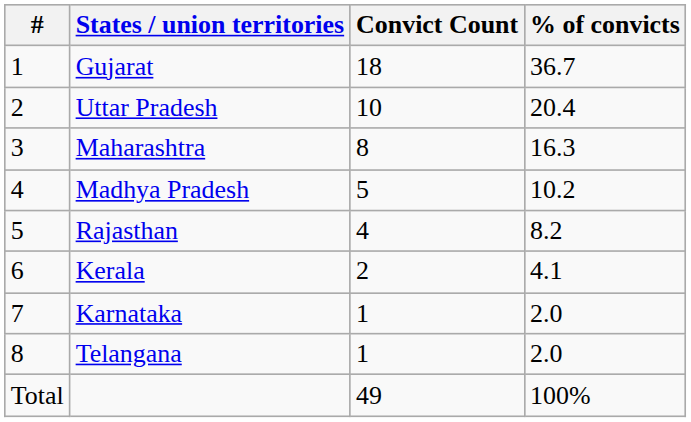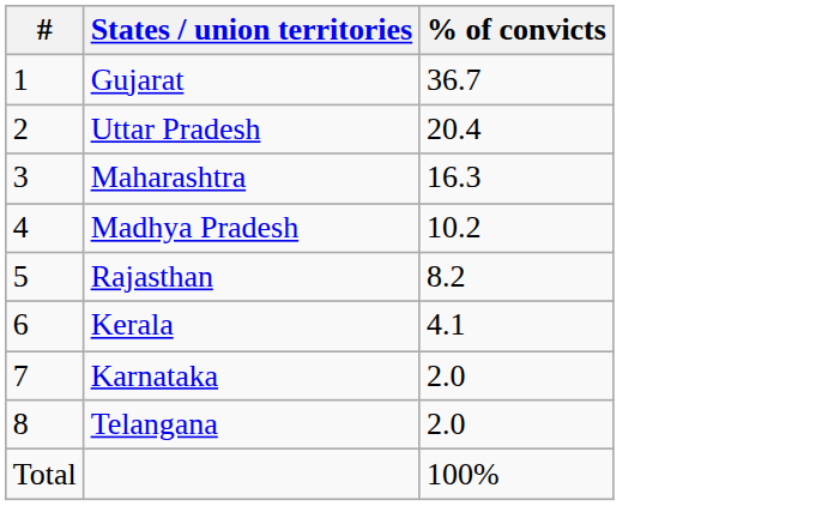 <table class="wikitable sortable">
 <tr>
 <th>#</th>
 <th><a href='#'>States / union territories</a></th>
-<th>Convict Count</th>
 <th>% of convicts</th>
 </tr>
 <tr>
 <td>1</td>
 <td><a href='#'>Gujarat</a></td>
-<td>18</td>
 <td>36.7</td>
 </tr>
 <tr>
 <td>2</td>
 <td><a href='#'>Uttar Pradesh</a></td>
-<td>10</td>
 <td>20.4</td>
 </tr>
 <tr>
 <td>3</td>
 <td><a href='#'>Maharashtra</a></td>
-<td>8</td>
 <td>16.3</td>
 </tr>
 <tr>
 <td>4</td>
 <td><a href='#'>Madhya Pradesh</a></td>
-<td>5</td>
 <td>10.2</td>
 </tr>
 <tr>
 <td>5</td>
 <td><a href='#'>Rajasthan</a></td>
-<td>4</td>
 <td>8.2</td>
 </tr>
 <tr>
 <td>6</td>
 <td><a href='#'>Kerala</a></td>
-<td>2</td>
 <td>4.1</td>
 </tr>
 <tr>
 <td>7</td>
 <td><a href='#'>Karnataka</a></td>
-<td>1</td>
 <td>2.0</td>
 </tr>
 <tr>
 <td>8</td>
 <td><a href='#'>Telangana</a></td>
-<td>1</td>
 <td>2.0</td>
 </tr>
 <tr>
 <td>Total</td>
 <td></td>
-<td>49</td>
 <td>100%</td>
 </tr>
 </table>
